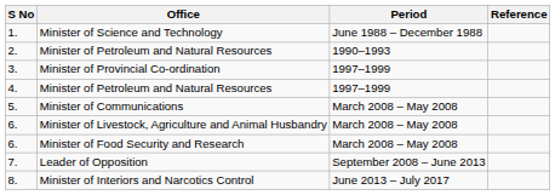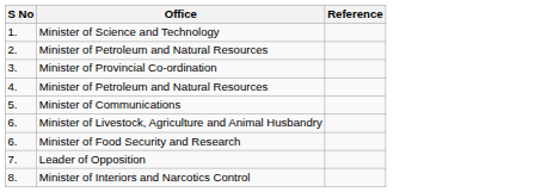 <table class="wikitable">
 <tr>
 <th>S No</th>
 <th>Office</th>
-<th>Period</th>
 <th>Reference</th>
 </tr>
 <tr>
 <td>1.</td>
 <td>Minister of Science and Technology</td>
-<td>June 1988 – December 1988</td>
 <td></td>
 </tr>
 <tr>
 <td>2.</td>
 <td>Minister of Petroleum and Natural Resources</td>
-<td>1990–1993</td>
 <td></td>
 </tr>
 <tr>
 <td>3.</td>
 <td>Minister of Provincial Co-ordination</td>
-<td>1997–1999</td>
 <td></td>
 </tr>
 <tr>
 <td>4.</td>
 <td>Minister of Petroleum and Natural Resources</td>
-<td>1997–1999</td>
 <td></td>
 </tr>
 <tr>
 <td>5.</td>
 <td>Minister of Communications</td>
-<td>March 2008 – May 2008</td>
 <td></td>
 </tr>
 <tr>
 <td>6.</td>
 <td>Minister of Livestock, Agriculture and Animal Husbandry</td>
-<td>March 2008 – May 2008</td>
 <td></td>
 </tr>
 <tr>
 <td>6.</td>
 <td>Minister of Food Security and Research</td>
-<td>March 2008 – May 2008</td>
 <td></td>
 </tr>
 <tr>
 <td>7.</td>
 <td>Leader of Opposition</td>
-<td>September 2008 – June 2013</td>
 <td></td>
 </tr>
 <tr>
 <td>8.</td>
 <td>Minister of Interiors and Narcotics Control</td>
-<td>June 2013 – July 2017</td>
 <td></td>
 </tr>
 </table>
